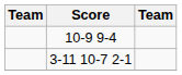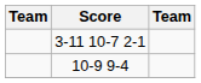 <table class=wikitable style="border:1px solid #AAAAAA;">
 <tr>
 <th>Team</th>
 <th>Score</th>
 <th>Team</th>
 </tr>
 <tr>
 <td><strong></strong></td>
-<td align="center">10-9 9-4</td>
+<td align="center">3-11 10-7 2-1</td>
 <td></td>
 </tr>
 <tr>
 <td><strong></strong></td>
-<td align="center">3-11 10-7 2-1</td>
+<td align="center">10-9 9-4</td>
 <td></td>
 </tr>
 <tr>
 </tr>
 </table>
